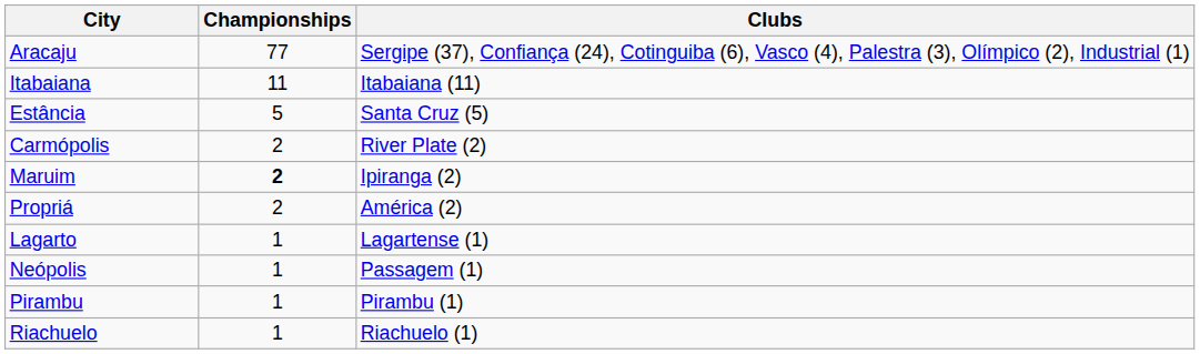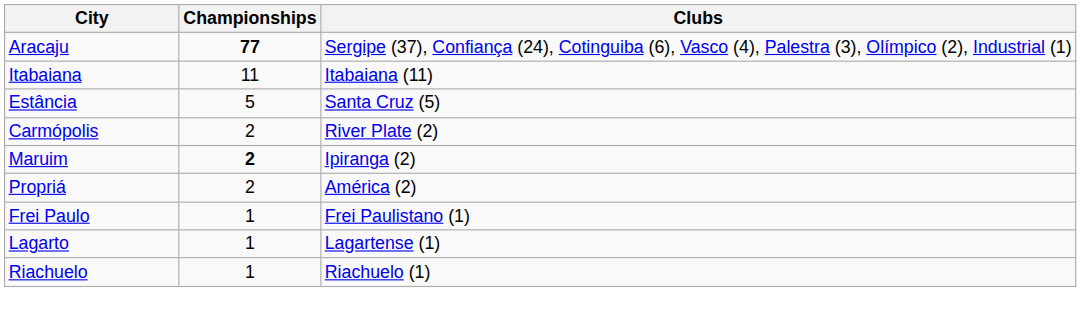 <table class="wikitable">
 <tr>
 <th style="width:150px">City</th>
 <th>Championships</th>
 <th>Clubs</th>
 </tr>
 <tr>
 <td> <a href='#'>Aracaju</a></td>
-<td align="center">77</td>
+<td align="center"><strong>77</strong></td>
 <td><a href='#'>Sergipe</a> (37), <a href='#'>Confiança</a> (24), <a href='#'>Cotinguiba</a> (6), <a href='#'>Vasco</a> (4), <a href='#'>Palestra</a> (3), <a href='#'>Olímpico</a> (2), <a href='#'>Industrial</a> (1)</td>
 </tr>
 <tr>
 <td> <a href='#'>Itabaiana</a></td>
 <td align="center">11</td>
 <td><a href='#'>Itabaiana</a> (11)</td>
 </tr>
 <tr>
 <td> <a href='#'>Estância</a></td>
 <td align="center">5</td>
 <td><a href='#'>Santa Cruz</a> (5)</td>
 </tr>
 <tr>
 <td> <a href='#'>Carmópolis</a></td>
 <td align="center">2</td>
 <td><a href='#'>River Plate</a> (2)</td>
 </tr>
 <tr>
 <td> <a href='#'>Maruim</a></td>
 <td align="center"><strong>2</strong></td>
 <td><a href='#'>Ipiranga</a> (2)</td>
 </tr>
 <tr>
 <td> <a href='#'>Propriá</a></td>
 <td align="center">2</td>
 <td><a href='#'>América</a> (2)</td>
 </tr>
 <tr>
+<td> <a href='#'>Frei Paulo</a></td>
+<td align="center">1</td>
+<td><a href='#'>Frei Paulistano</a> (1)</td>
+</tr>
+<tr>
 <td> <a href='#'>Lagarto</a></td>
 <td align="center">1</td>
 <td><a href='#'>Lagartense</a> (1)</td>
-</tr>
-<tr>
-<td><a href='#'>Neópolis</a></td>
-<td align="center">1</td>
-<td><a href='#'>Passagem</a> (1)</td>
-</tr>
-<tr>
-<td> <a href='#'>Pirambu</a></td>
-<td align="center">1</td>
-<td><a href='#'>Pirambu</a> (1)</td>
 </tr>
 <tr>
 <td> <a href='#'>Riachuelo</a></td>
 <td align="center">1</td>
 <td><a href='#'>Riachuelo</a> (1)</td>
 </tr>
 </table>
